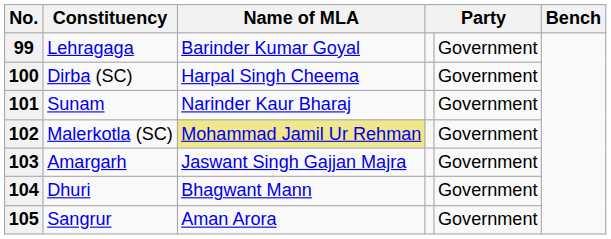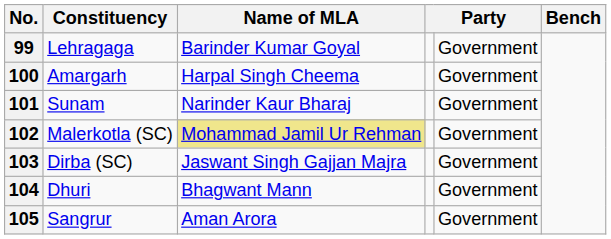 <table class="wikitable sortable">
 <tr>
 <th>No.</th>
 <th>Constituency</th>
 <th>Name of MLA</th>
 <th colspan="2">Party</th>
 <th>Bench</th>
 </tr>
 <tr>
 <th>99</th>
 <td><a href='#'>Lehragaga</a></td>
 <td><a href='#'>Barinder Kumar Goyal</a></td>
 <td></td>
 <td>Government</td>
 </tr>
 <tr>
 <th>100</th>
-<td><a href='#'>Dirba</a> (SC)</td>
+<td><a href='#'>Amargarh</a></td>
 <td><a href='#'>Harpal Singh Cheema</a></td>
 <td></td>
 <td>Government</td>
 </tr>
 <tr>
 <th>101</th>
 <td><a href='#'>Sunam</a></td>
 <td><a href='#'>Narinder Kaur Bharaj</a></td>
 <td></td>
 <td>Government</td>
 </tr>
 <tr>
 <th>102</th>
 <td><a href='#'>Malerkotla</a> (SC)</td>
 <td style="background: khaki;"><a href='#'>Mohammad Jamil Ur Rehman</a></td>
 <td></td>
 <td>Government</td>
 </tr>
 <tr>
 <th>103</th>
-<td><a href='#'>Amargarh</a></td>
+<td><a href='#'>Dirba</a> (SC)</td>
 <td><a href='#'>Jaswant Singh Gajjan Majra</a></td>
 <td></td>
 <td>Government</td>
 </tr>
 <tr>
 <th>104</th>
 <td><a href='#'>Dhuri</a></td>
 <td><a href='#'>Bhagwant Mann</a></td>
 <td></td>
 <td>Government</td>
 </tr>
 <tr>
 <th>105</th>
 <td><a href='#'>Sangrur</a></td>
 <td><a href='#'>Aman Arora</a></td>
 <td></td>
 <td>Government</td>
 </tr>
 </table>
